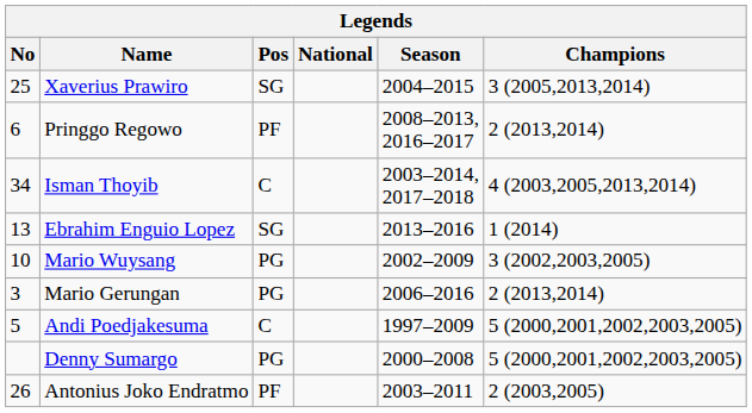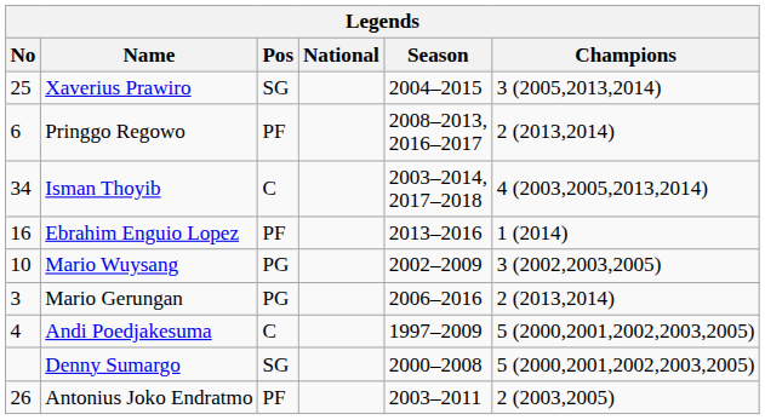 <table class="wikitable sortable">
 <tr>
 <th colspan="6">Legends</th>
 </tr>
 <tr>
 <th>No</th>
 <th>Name</th>
 <th>Pos</th>
 <th>National</th>
 <th>Season</th>
 <th>Champions</th>
 </tr>
 <tr>
 <td>25</td>
 <td><a href='#'>Xaverius Prawiro</a></td>
 <td>SG</td>
 <td></td>
 <td>2004–2015</td>
 <td>3 (2005,2013,2014)</td>
 </tr>
 <tr>
 <td>6</td>
 <td>Pringgo Regowo</td>
 <td>PF</td>
 <td></td>
 <td>2008–2013,<br>2016–2017</td>
 <td>2 (2013,2014)</td>
 </tr>
 <tr>
 <td>34</td>
 <td><a href='#'>Isman Thoyib</a></td>
 <td>C</td>
 <td></td>
 <td>2003–2014,<br>2017–2018</td>
 <td>4 (2003,2005,2013,2014)</td>
 </tr>
 <tr>
-<td>13</td>
+<td>16</td>
 <td><a href='#'>Ebrahim Enguio Lopez</a></td>
-<td>SG</td>
+<td>PF</td>
 <td><br></td>
 <td>2013–2016</td>
 <td>1 (2014)</td>
 </tr>
 <tr>
 <td>10</td>
 <td><a href='#'>Mario Wuysang</a></td>
 <td>PG</td>
 <td><br></td>
 <td>2002–2009</td>
 <td>3 (2002,2003,2005)</td>
 </tr>
 <tr>
 <td>3</td>
 <td>Mario Gerungan</td>
 <td>PG</td>
 <td></td>
 <td>2006–2016</td>
 <td>2 (2013,2014)</td>
 </tr>
 <tr>
-<td>5</td>
+<td>4</td>
 <td><a href='#'>Andi Poedjakesuma</a></td>
 <td>C</td>
 <td></td>
 <td>1997–2009</td>
 <td>5 (2000,2001,2002,2003,2005)</td>
 </tr>
 <tr>
 <td></td>
 <td><a href='#'>Denny Sumargo</a></td>
-<td>PG</td>
+<td>SG</td>
 <td></td>
 <td>2000–2008</td>
 <td>5 (2000,2001,2002,2003,2005)</td>
 </tr>
 <tr>
 <td>26</td>
 <td>Antonius Joko Endratmo</td>
 <td>PF</td>
 <td></td>
 <td>2003–2011</td>
 <td>2 (2003,2005)</td>
 </tr>
 </table>
